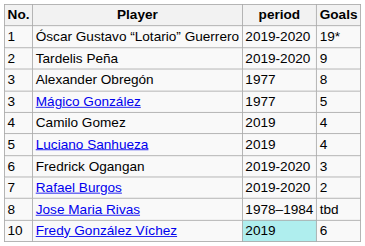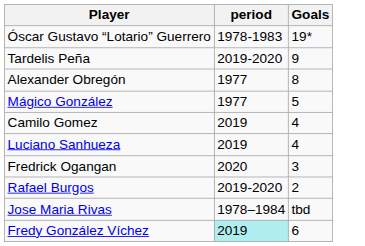 <table class="wikitable">
 <tr>
-<th>No.</th>
 <th>Player</th>
 <th>period</th>
 <th>Goals</th>
 </tr>
 <tr>
-<td>1</td>
 <td> Óscar Gustavo “Lotario” Guerrero</td>
-<td>2019-2020</td>
+<td>1978-1983</td>
 <td>19*</td>
 </tr>
 <tr>
-<td>2</td>
 <td> Tardelis Peña</td>
 <td>2019-2020</td>
 <td>9</td>
 </tr>
 <tr>
-<td>3</td>
 <td>  Alexander Obregón</td>
 <td>1977</td>
 <td>8</td>
 </tr>
 <tr>
-<td>3</td>
 <td>  <a href='#'>Mágico González</a></td>
 <td>1977</td>
 <td>5</td>
 </tr>
 <tr>
-<td>4</td>
 <td> Camilo Gomez</td>
 <td>2019</td>
 <td>4</td>
 </tr>
 <tr>
-<td>5</td>
 <td> <a href='#'>Luciano Sanhueza</a></td>
 <td>2019</td>
 <td>4</td>
 </tr>
 <tr>
-<td>6</td>
 <td> Fredrick Ogangan</td>
-<td>2019-2020</td>
+<td>2020</td>
 <td>3</td>
 </tr>
 <tr>
-<td>7</td>
 <td> <a href='#'>Rafael Burgos</a></td>
 <td>2019-2020</td>
 <td>2</td>
 </tr>
 <tr>
-<td>8</td>
 <td>  <a href='#'>Jose Maria Rivas</a></td>
 <td>1978–1984</td>
 <td>tbd</td>
 </tr>
 <tr>
-<td>10</td>
 <td>  <a href='#'>Fredy González Víchez</a></td>
 <td style="background: paleturquoise;">2019</td>
 <td>6</td>
 </tr>
 </table>
